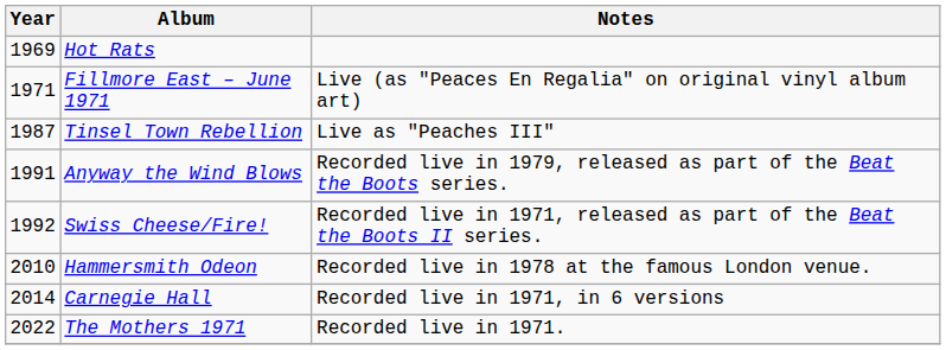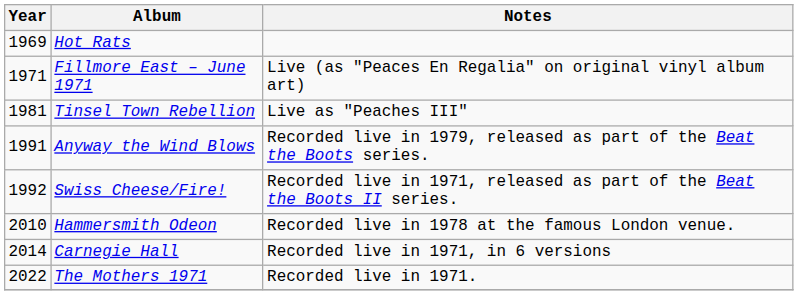 <table class="wikitable" style="font-size:95%;">
 <tr>
 <th>Year</th>
 <th>Album</th>
 <th>Notes</th>
 </tr>
 <tr>
 <td>1969</td>
 <td><em><a href='#'>Hot Rats</a></em></td>
 <td></td>
 </tr>
 <tr>
 <td>1971</td>
 <td><em><a href='#'>Fillmore East – June 1971</a></em></td>
 <td>Live (as "Peaces En Regalia" on original vinyl album art)</td>
 </tr>
 <tr>
-<td>1987</td>
+<td>1981</td>
 <td><em><a href='#'>Tinsel Town Rebellion</a></em></td>
 <td>Live as "Peaches III"</td>
 </tr>
 <tr>
 <td>1991</td>
 <td><em><a href='#'>Anyway the Wind Blows</a></em></td>
 <td>Recorded live in 1979, released as part of the <em><a href='#'>Beat the Boots</a></em> series.</td>
 </tr>
 <tr>
 <td>1992</td>
 <td><em><a href='#'>Swiss Cheese/Fire!</a></em></td>
 <td>Recorded live in 1971, released as part of the <em><a href='#'>Beat the Boots II</a></em> series.</td>
 </tr>
 <tr>
 <td>2010</td>
 <td><em><a href='#'>Hammersmith Odeon</a></em></td>
 <td>Recorded live in 1978 at the famous London venue.</td>
 </tr>
 <tr>
 <td>2014</td>
 <td><em><a href='#'>Carnegie Hall</a></em></td>
 <td>Recorded live in 1971, in 6 versions</td>
 </tr>
 <tr>
 <td>2022</td>
 <td><em><a href='#'>The Mothers 1971</a></em></td>
 <td>Recorded live in 1971.</td>
 </tr>
 <tr>
 </tr>
 </table>
